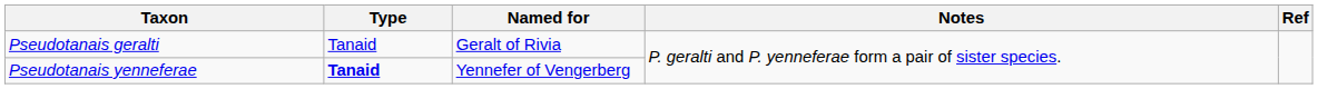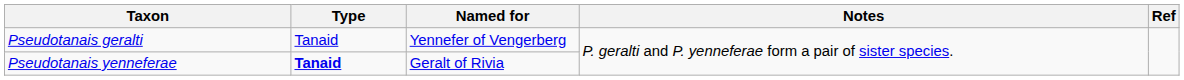 <table class="wikitable sortable" width="100%">
 <tr>
 <th style="width:25%;">Taxon</th>
 <th style="width:10%;">Type</th>
 <th style="width:15%;">Named for</th>
 <th style="width:50%;">Notes</th>
 <th class="unsortable">Ref</th>
 </tr>
 <tr>
 <td><em><a href='#'>Pseudotanais geralti</a></em> </td>
 <td><a href='#'>Tanaid</a></td>
-<td><a href='#'>Geralt of Rivia</a></td>
+<td><a href='#'>Yennefer of Vengerberg</a></td>
 <td rowspan="2"><em>P. geralti</em> and <em>P. yenneferae</em> form a pair of <a href='#'>sister species</a>.</td>
 <td rowspan="2"></td>
 </tr>
 <tr>
 <td><em><a href='#'>Pseudotanais yenneferae</a></em> </td>
 <td><strong><a href='#'>Tanaid</a></strong></td>
-<td><a href='#'>Yennefer of Vengerberg</a></td>
+<td><a href='#'>Geralt of Rivia</a></td>
 </tr>
 </table>
